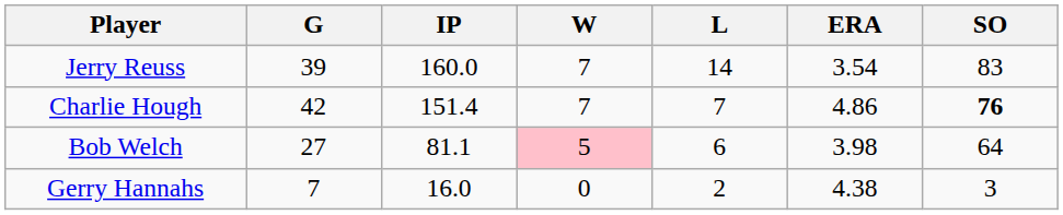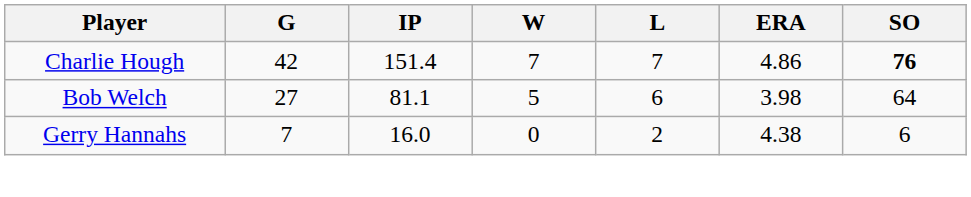 <table class="wikitable sortable">
 <tr>
 <th bgcolor="#DDDDFF" width="16%">Player</th>
 <th bgcolor="#DDDDFF" width="9%">G</th>
 <th bgcolor="#DDDDFF" width="9%">IP</th>
 <th bgcolor="#DDDDFF" width="9%">W</th>
 <th bgcolor="#DDDDFF" width="9%">L</th>
 <th bgcolor="#DDDDFF" width="9%">ERA</th>
 <th bgcolor="#DDDDFF" width="9%">SO</th>
-</tr>
-<tr align="center">
-<td><a href='#'>Jerry Reuss</a></td>
-<td>39</td>
-<td>160.0</td>
-<td>7</td>
-<td>14</td>
-<td>3.54</td>
-<td>83</td>
 </tr>
 <tr align=center>
 <td><a href='#'>Charlie Hough</a></td>
 <td>42</td>
 <td>151.4</td>
 <td>7</td>
 <td>7</td>
 <td>4.86</td>
 <td><strong>76</strong></td>
 </tr>
 <tr align=center>
 <td><a href='#'>Bob Welch</a></td>
 <td>27</td>
 <td>81.1</td>
-<td style="background: pink;">5</td>
+<td>5</td>
 <td>6</td>
 <td>3.98</td>
 <td>64</td>
 </tr>
 <tr align=center>
 <td><a href='#'>Gerry Hannahs</a></td>
 <td>7</td>
 <td>16.0</td>
 <td>0</td>
 <td>2</td>
 <td>4.38</td>
-<td>3</td>
+<td>6</td>
 </tr>
 </table>
